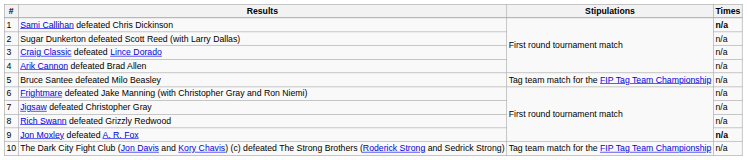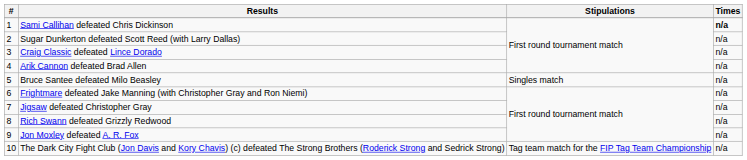 <table style="font-size: 85%" class="wikitable sortable">
 <tr>
 <th><strong>#</strong></th>
 <th><strong>Results</strong></th>
 <th><strong>Stipulations</strong></th>
 <th><strong>Times</strong></th>
 </tr>
 <tr>
 </tr>
 <tr>
 <td>1</td>
 <td><a href='#'>Sami Callihan</a> defeated Chris Dickinson</td>
 <td rowspan="4">First round tournament match</td>
 <td><strong>n/a</strong></td>
 </tr>
 <tr>
 <td>2</td>
 <td>Sugar Dunkerton defeated Scott Reed (with Larry Dallas)</td>
 <td>n/a</td>
 </tr>
 <tr>
 <td>3</td>
 <td><a href='#'>Craig Classic</a> defeated <a href='#'>Lince Dorado</a></td>
 <td>n/a</td>
 </tr>
 <tr>
 <td>4</td>
 <td><a href='#'>Arik Cannon</a> defeated Brad Allen</td>
 <td>n/a</td>
 </tr>
 <tr>
 <td>5</td>
 <td>Bruce Santee defeated Milo Beasley</td>
-<td>Tag team match for the <a href='#'>FIP Tag Team Championship</a></td>
+<td>Singles match</td>
 <td>n/a</td>
 </tr>
 <tr>
 <td>6</td>
 <td><a href='#'>Frightmare</a> defeated Jake Manning (with Christopher Gray and Ron Niemi)</td>
 <td rowspan="4">First round tournament match</td>
 <td>n/a</td>
 </tr>
 <tr>
 <td>7</td>
 <td><a href='#'>Jigsaw</a> defeated Christopher Gray</td>
 <td>n/a</td>
 </tr>
 <tr>
 <td>8</td>
 <td><a href='#'>Rich Swann</a> defeated Grizzly Redwood</td>
 <td>n/a</td>
 </tr>
 <tr>
 <td>9</td>
 <td><a href='#'>Jon Moxley</a> defeated <a href='#'>A. R. Fox</a></td>
-<td><strong>n/a</strong></td>
+<td>n/a</td>
 </tr>
 <tr>
 <td>10</td>
 <td>The Dark City Fight Club (<a href='#'>Jon Davis</a> and <a href='#'>Kory Chavis</a>) (c) defeated The Strong Brothers (<a href='#'>Roderick Strong</a> and Sedrick Strong)</td>
 <td>Tag team match for the <a href='#'>FIP Tag Team Championship</a></td>
 <td>n/a</td>
 </tr>
 </table>
